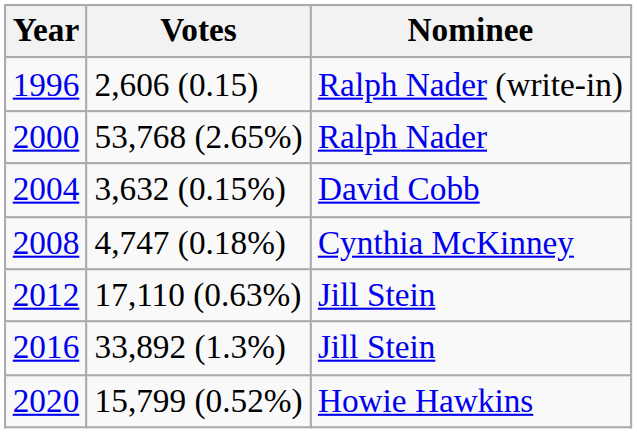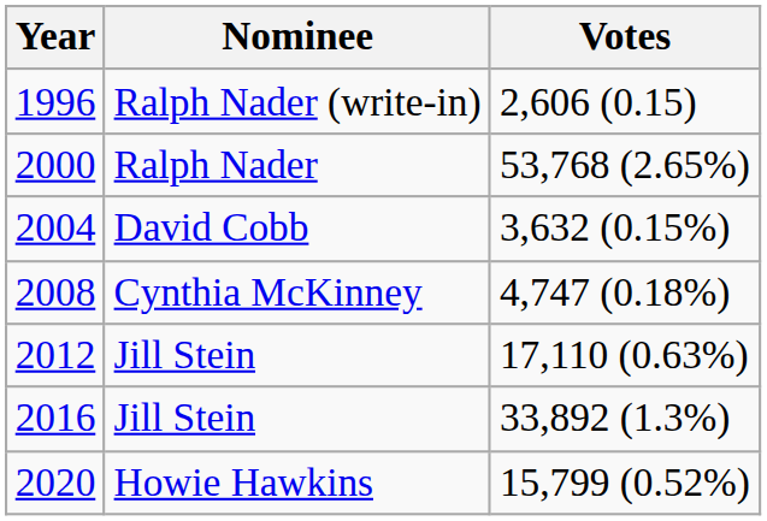 <table class="wikitable">
 <tr>
 <th>Year</th>
+<th>Nominee</th>
 <th>Votes</th>
-<th>Nominee</th>
 </tr>
 <tr>
 <td><a href='#'>1996</a></td>
+<td><a href='#'>Ralph Nader</a> (write-in)</td>
 <td>2,606 (0.15)</td>
-<td><a href='#'>Ralph Nader</a> (write-in)</td>
 </tr>
 <tr>
 <td><a href='#'>2000</a></td>
+<td><a href='#'>Ralph Nader</a></td>
 <td>53,768 (2.65%)</td>
-<td><a href='#'>Ralph Nader</a></td>
 </tr>
 <tr>
 <td><a href='#'>2004</a></td>
+<td><a href='#'>David Cobb</a></td>
 <td>3,632 (0.15%)</td>
-<td><a href='#'>David Cobb</a></td>
 </tr>
 <tr>
 <td><a href='#'>2008</a></td>
+<td><a href='#'>Cynthia McKinney</a></td>
 <td>4,747 (0.18%)</td>
-<td><a href='#'>Cynthia McKinney</a></td>
 </tr>
 <tr>
 <td><a href='#'>2012</a></td>
+<td><a href='#'>Jill Stein</a></td>
 <td>17,110 (0.63%)</td>
-<td><a href='#'>Jill Stein</a></td>
 </tr>
 <tr>
 <td><a href='#'>2016</a></td>
+<td><a href='#'>Jill Stein</a></td>
 <td>33,892 (1.3%)</td>
-<td><a href='#'>Jill Stein</a></td>
 </tr>
 <tr>
 <td><a href='#'>2020</a></td>
+<td><a href='#'>Howie Hawkins</a></td>
 <td>15,799 (0.52%)</td>
-<td><a href='#'>Howie Hawkins</a></td>
 </tr>
 </table>
